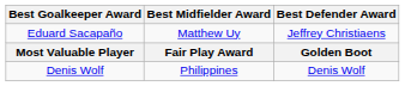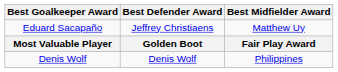 <table class="wikitable" style="text-align:center; margin:auto;">
 <tr>
 <th>Best Goalkeeper Award</th>
+<th>Best Defender Award</th>
 <th>Best Midfielder Award</th>
-<th>Best Defender Award</th>
 </tr>
 <tr>
 <td> <a href='#'>Eduard Sacapaño</a></td>
+<td> <a href='#'>Jeffrey Christiaens</a></td>
 <td> <a href='#'>Matthew Uy</a></td>
-<td> <a href='#'>Jeffrey Christiaens</a></td>
 </tr>
 <tr>
 <th>Most Valuable Player</th>
+<th>Golden Boot</th>
 <th>Fair Play Award</th>
-<th>Golden Boot</th>
 </tr>
 <tr>
 <td> <a href='#'>Denis Wolf</a></td>
+<td> <a href='#'>Denis Wolf</a></td>
 <td> <a href='#'>Philippines</a></td>
-<td> <a href='#'>Denis Wolf</a></td>
 </tr>
 </table>
